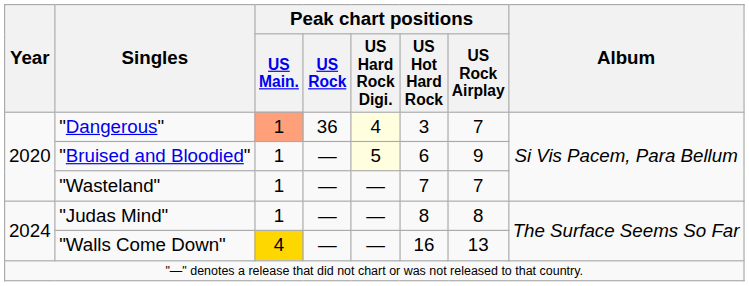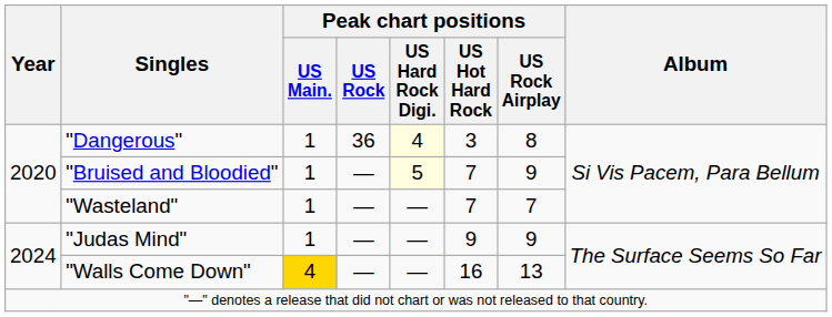 <table class="wikitable" style="text-align:center;">
 <tr>
 <th rowspan="2">Year</th>
 <th rowspan="2">Singles</th>
 <th colspan="5">Peak chart positions</th>
 <th rowspan="2">Album</th>
 </tr>
 <tr style="font-size:smaller;">
 <th style="width:35px;"><a href='#'>US<br>Main.</a><br></th>
 <th style="width:35px;"><a href='#'>US<br>Rock</a><br></th>
 <th style="width:35px;">US Hard Rock Digi.</th>
 <th style="width:35px;">US Hot Hard Rock</th>
 <th style="width:35px;">US Rock Airplay</th>
 </tr>
 <tr>
 <td rowspan="3">2020</td>
 <td style="text-align:left;">"<a href='#'>Dangerous</a>"</td>
-<td style="background: lightsalmon;">1</td>
+<td>1</td>
 <td>36</td>
 <td style="background: lightyellow;">4</td>
 <td>3</td>
-<td>7</td>
+<td>8</td>
 <td rowspan="3"><em>Si Vis Pacem, Para Bellum</em></td>
 </tr>
 <tr>
 <td style="text-align:left;">"<a href='#'>Bruised and Bloodied</a>"</td>
 <td>1</td>
 <td>—</td>
 <td style="background: lightyellow;">5</td>
-<td>6</td>
+<td>7</td>
 <td>9</td>
 </tr>
 <tr>
 <td style="text-align:left;">"Wasteland"</td>
 <td>1</td>
 <td>—</td>
 <td>—</td>
 <td>7</td>
 <td>7</td>
 </tr>
 <tr>
 <td rowspan="2">2024</td>
 <td style="text-align:left;">"Judas Mind"</td>
 <td>1</td>
 <td>—</td>
 <td>—</td>
-<td>8</td>
-<td>8</td>
+<td>9</td>
+<td>9</td>
 <td rowspan="2"><em>The Surface Seems So Far</em></td>
 </tr>
 <tr>
 <td style="text-align:left;">"Walls Come Down"</td>
 <td style="background: gold;">4</td>
 <td>—</td>
 <td>—</td>
 <td>16</td>
 <td>13</td>
 </tr>
 <tr>
 <td colspan="16" style="text-align:center; font-size:8pt;">"—" denotes a release that did not chart or was not released to that country.</td>
 </tr>
 </table>
